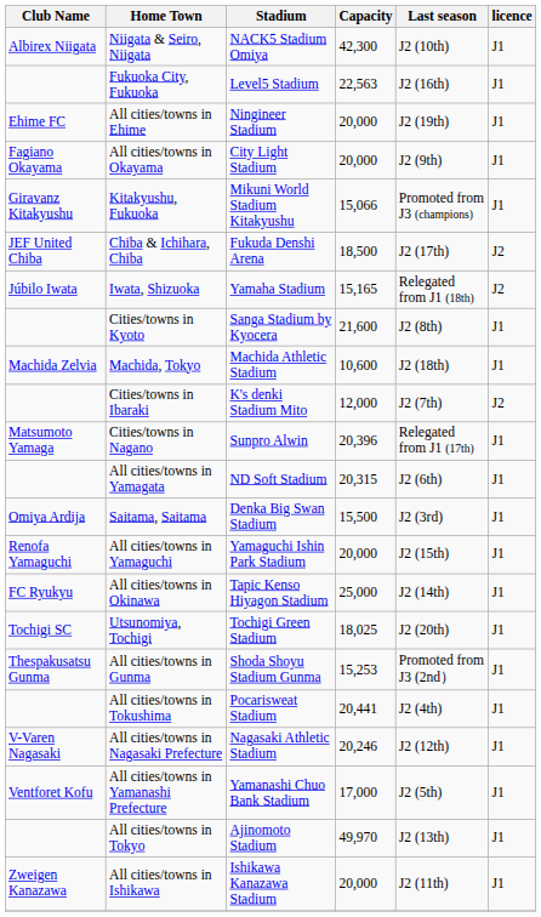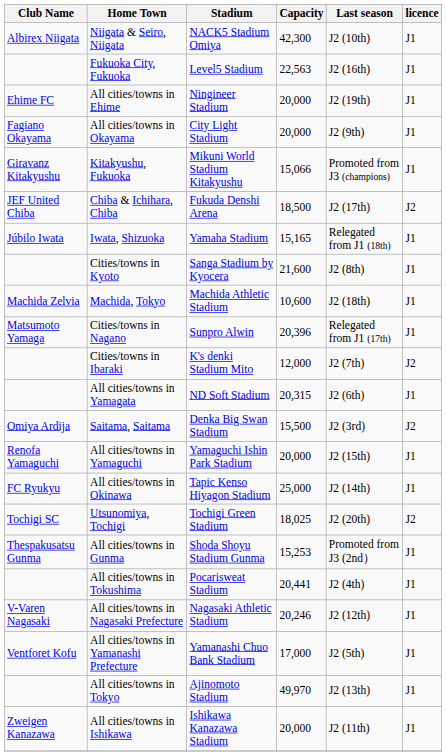 <table class="wikitable sortable">
 <tr>
 <th>Club Name</th>
 <th>Home Town</th>
 <th>Stadium</th>
 <th>Capacity</th>
 <th>Last season</th>
 <th>licence</th>
 </tr>
 <tr>
 <td><a href='#'>Albirex Niigata</a></td>
 <td><a href='#'>Niigata</a> & <a href='#'>Seiro</a>, <a href='#'>Niigata</a></td>
 <td><a href='#'>NACK5 Stadium Omiya</a></td>
 <td>42,300</td>
 <td>J2 (10th)</td>
 <td>J1</td>
 </tr>
 <tr>
 <td></td>
 <td><a href='#'>Fukuoka City</a>, <a href='#'>Fukuoka</a></td>
 <td><a href='#'>Level5 Stadium</a></td>
 <td>22,563</td>
 <td>J2 (16th)</td>
 <td>J1</td>
 </tr>
 <tr>
 <td><a href='#'>Ehime FC</a></td>
 <td>All cities/towns in <a href='#'>Ehime</a></td>
 <td><a href='#'>Ningineer Stadium</a></td>
 <td>20,000</td>
 <td>J2 (19th)</td>
 <td>J1</td>
 </tr>
 <tr>
 <td><a href='#'>Fagiano Okayama</a></td>
 <td>All cities/towns in <a href='#'>Okayama</a></td>
 <td><a href='#'>City Light Stadium</a></td>
 <td>20,000</td>
 <td>J2 (9th)</td>
 <td>J1</td>
 </tr>
 <tr>
 <td><a href='#'>Giravanz Kitakyushu</a></td>
 <td><a href='#'>Kitakyushu</a>, <a href='#'>Fukuoka</a></td>
 <td><a href='#'>Mikuni World Stadium Kitakyushu</a></td>
 <td>15,066</td>
 <td> Promoted from J3 <small>(champions)</small></td>
 <td>J1</td>
 </tr>
 <tr>
 <td><a href='#'>JEF United Chiba</a></td>
 <td><a href='#'>Chiba</a> & <a href='#'>Ichihara</a>, <a href='#'>Chiba</a></td>
 <td><a href='#'>Fukuda Denshi Arena</a></td>
 <td>18,500</td>
 <td>J2 (17th)</td>
 <td>J2</td>
 </tr>
 <tr>
 <td><a href='#'>Júbilo Iwata</a></td>
 <td><a href='#'>Iwata</a>, <a href='#'>Shizuoka</a></td>
 <td><a href='#'>Yamaha Stadium</a></td>
 <td>15,165</td>
 <td> Relegated from J1 <small>(18th)</small></td>
-<td>J2</td>
+<td>J1</td>
 </tr>
 <tr>
 <td></td>
 <td>Cities/towns in <a href='#'>Kyoto</a></td>
 <td><a href='#'>Sanga Stadium by Kyocera</a></td>
 <td>21,600</td>
 <td>J2 (8th)</td>
 <td>J1</td>
 </tr>
 <tr>
 <td><a href='#'>Machida Zelvia</a></td>
 <td><a href='#'>Machida</a>, <a href='#'>Tokyo</a></td>
 <td><a href='#'>Machida Athletic Stadium</a></td>
 <td>10,600</td>
 <td>J2 (18th)</td>
 <td>J1</td>
 </tr>
 <tr>
+<td><a href='#'>Matsumoto Yamaga</a></td>
+<td>Cities/towns in <a href='#'>Nagano</a></td>
+<td><a href='#'>Sunpro Alwin</a></td>
+<td>20,396</td>
+<td> Relegated from J1 <small>(17th)</small></td>
+<td>J1</td>
+</tr>
+<tr>
 <td></td>
 <td>Cities/towns in <a href='#'>Ibaraki</a></td>
 <td><a href='#'>K's denki Stadium Mito</a></td>
 <td>12,000</td>
 <td>J2 (7th)</td>
 <td>J2</td>
-</tr>
-<tr>
-<td><a href='#'>Matsumoto Yamaga</a></td>
-<td>Cities/towns in <a href='#'>Nagano</a></td>
-<td><a href='#'>Sunpro Alwin</a></td>
-<td>20,396</td>
-<td> Relegated from J1 <small>(17th)</small></td>
-<td>J1</td>
 </tr>
 <tr>
 <td></td>
 <td>All cities/towns in <a href='#'>Yamagata</a></td>
 <td><a href='#'>ND Soft Stadium</a></td>
 <td>20,315</td>
 <td>J2 (6th)</td>
 <td>J1</td>
 </tr>
 <tr>
 <td><a href='#'>Omiya Ardija</a></td>
 <td><a href='#'>Saitama</a>, <a href='#'>Saitama</a></td>
 <td><a href='#'>Denka Big Swan Stadium</a></td>
 <td>15,500</td>
 <td>J2 (3rd)</td>
-<td>J1</td>
+<td>J2</td>
 </tr>
 <tr>
 <td><a href='#'>Renofa Yamaguchi</a></td>
 <td>All cities/towns in <a href='#'>Yamaguchi</a></td>
 <td><a href='#'>Yamaguchi Ishin Park Stadium</a></td>
 <td>20,000</td>
 <td>J2 (15th)</td>
 <td>J1</td>
 </tr>
 <tr>
 <td><a href='#'>FC Ryukyu</a></td>
 <td>All cities/towns in <a href='#'>Okinawa</a></td>
 <td><a href='#'>Tapic Kenso Hiyagon Stadium</a></td>
 <td>25,000</td>
 <td>J2 (14th)</td>
 <td>J1</td>
 </tr>
 <tr>
 <td><a href='#'>Tochigi SC</a></td>
 <td><a href='#'>Utsunomiya</a>, <a href='#'>Tochigi</a></td>
 <td><a href='#'>Tochigi Green Stadium</a></td>
 <td>18,025</td>
 <td>J2 (20th)</td>
-<td>J1</td>
+<td>J2</td>
 </tr>
 <tr>
 <td><a href='#'>Thespakusatsu Gunma</a></td>
 <td>All cities/towns in <a href='#'>Gunma</a></td>
 <td><a href='#'>Shoda Shoyu Stadium Gunma</a></td>
 <td>15,253</td>
 <td> Promoted from J3 (2nd）</td>
 <td>J1</td>
 </tr>
 <tr>
 <td></td>
 <td>All cities/towns in <a href='#'>Tokushima</a></td>
 <td><a href='#'>Pocarisweat Stadium</a></td>
 <td>20,441</td>
 <td>J2 (4th)</td>
 <td>J1</td>
 </tr>
 <tr>
 <td><a href='#'>V-Varen Nagasaki</a></td>
 <td>All cities/towns in <a href='#'>Nagasaki Prefecture</a></td>
 <td><a href='#'>Nagasaki Athletic Stadium</a></td>
 <td>20,246</td>
 <td>J2 (12th)</td>
 <td>J1</td>
 </tr>
 <tr>
 <td><a href='#'>Ventforet Kofu</a></td>
 <td>All cities/towns in <a href='#'>Yamanashi Prefecture</a></td>
 <td><a href='#'>Yamanashi Chuo Bank Stadium</a></td>
 <td>17,000</td>
 <td>J2 (5th)</td>
 <td>J1</td>
 </tr>
 <tr>
 <td></td>
 <td>All cities/towns in <a href='#'>Tokyo</a></td>
 <td><a href='#'>Ajinomoto Stadium</a></td>
 <td>49,970</td>
 <td>J2 (13th)</td>
 <td>J1</td>
 </tr>
 <tr>
 <td><a href='#'>Zweigen Kanazawa</a></td>
 <td>All cities/towns in <a href='#'>Ishikawa</a></td>
 <td><a href='#'>Ishikawa Kanazawa Stadium</a></td>
 <td>20,000</td>
 <td>J2 (11th)</td>
 <td>J1</td>
 </tr>
 <tr>
 </tr>
 </table>
